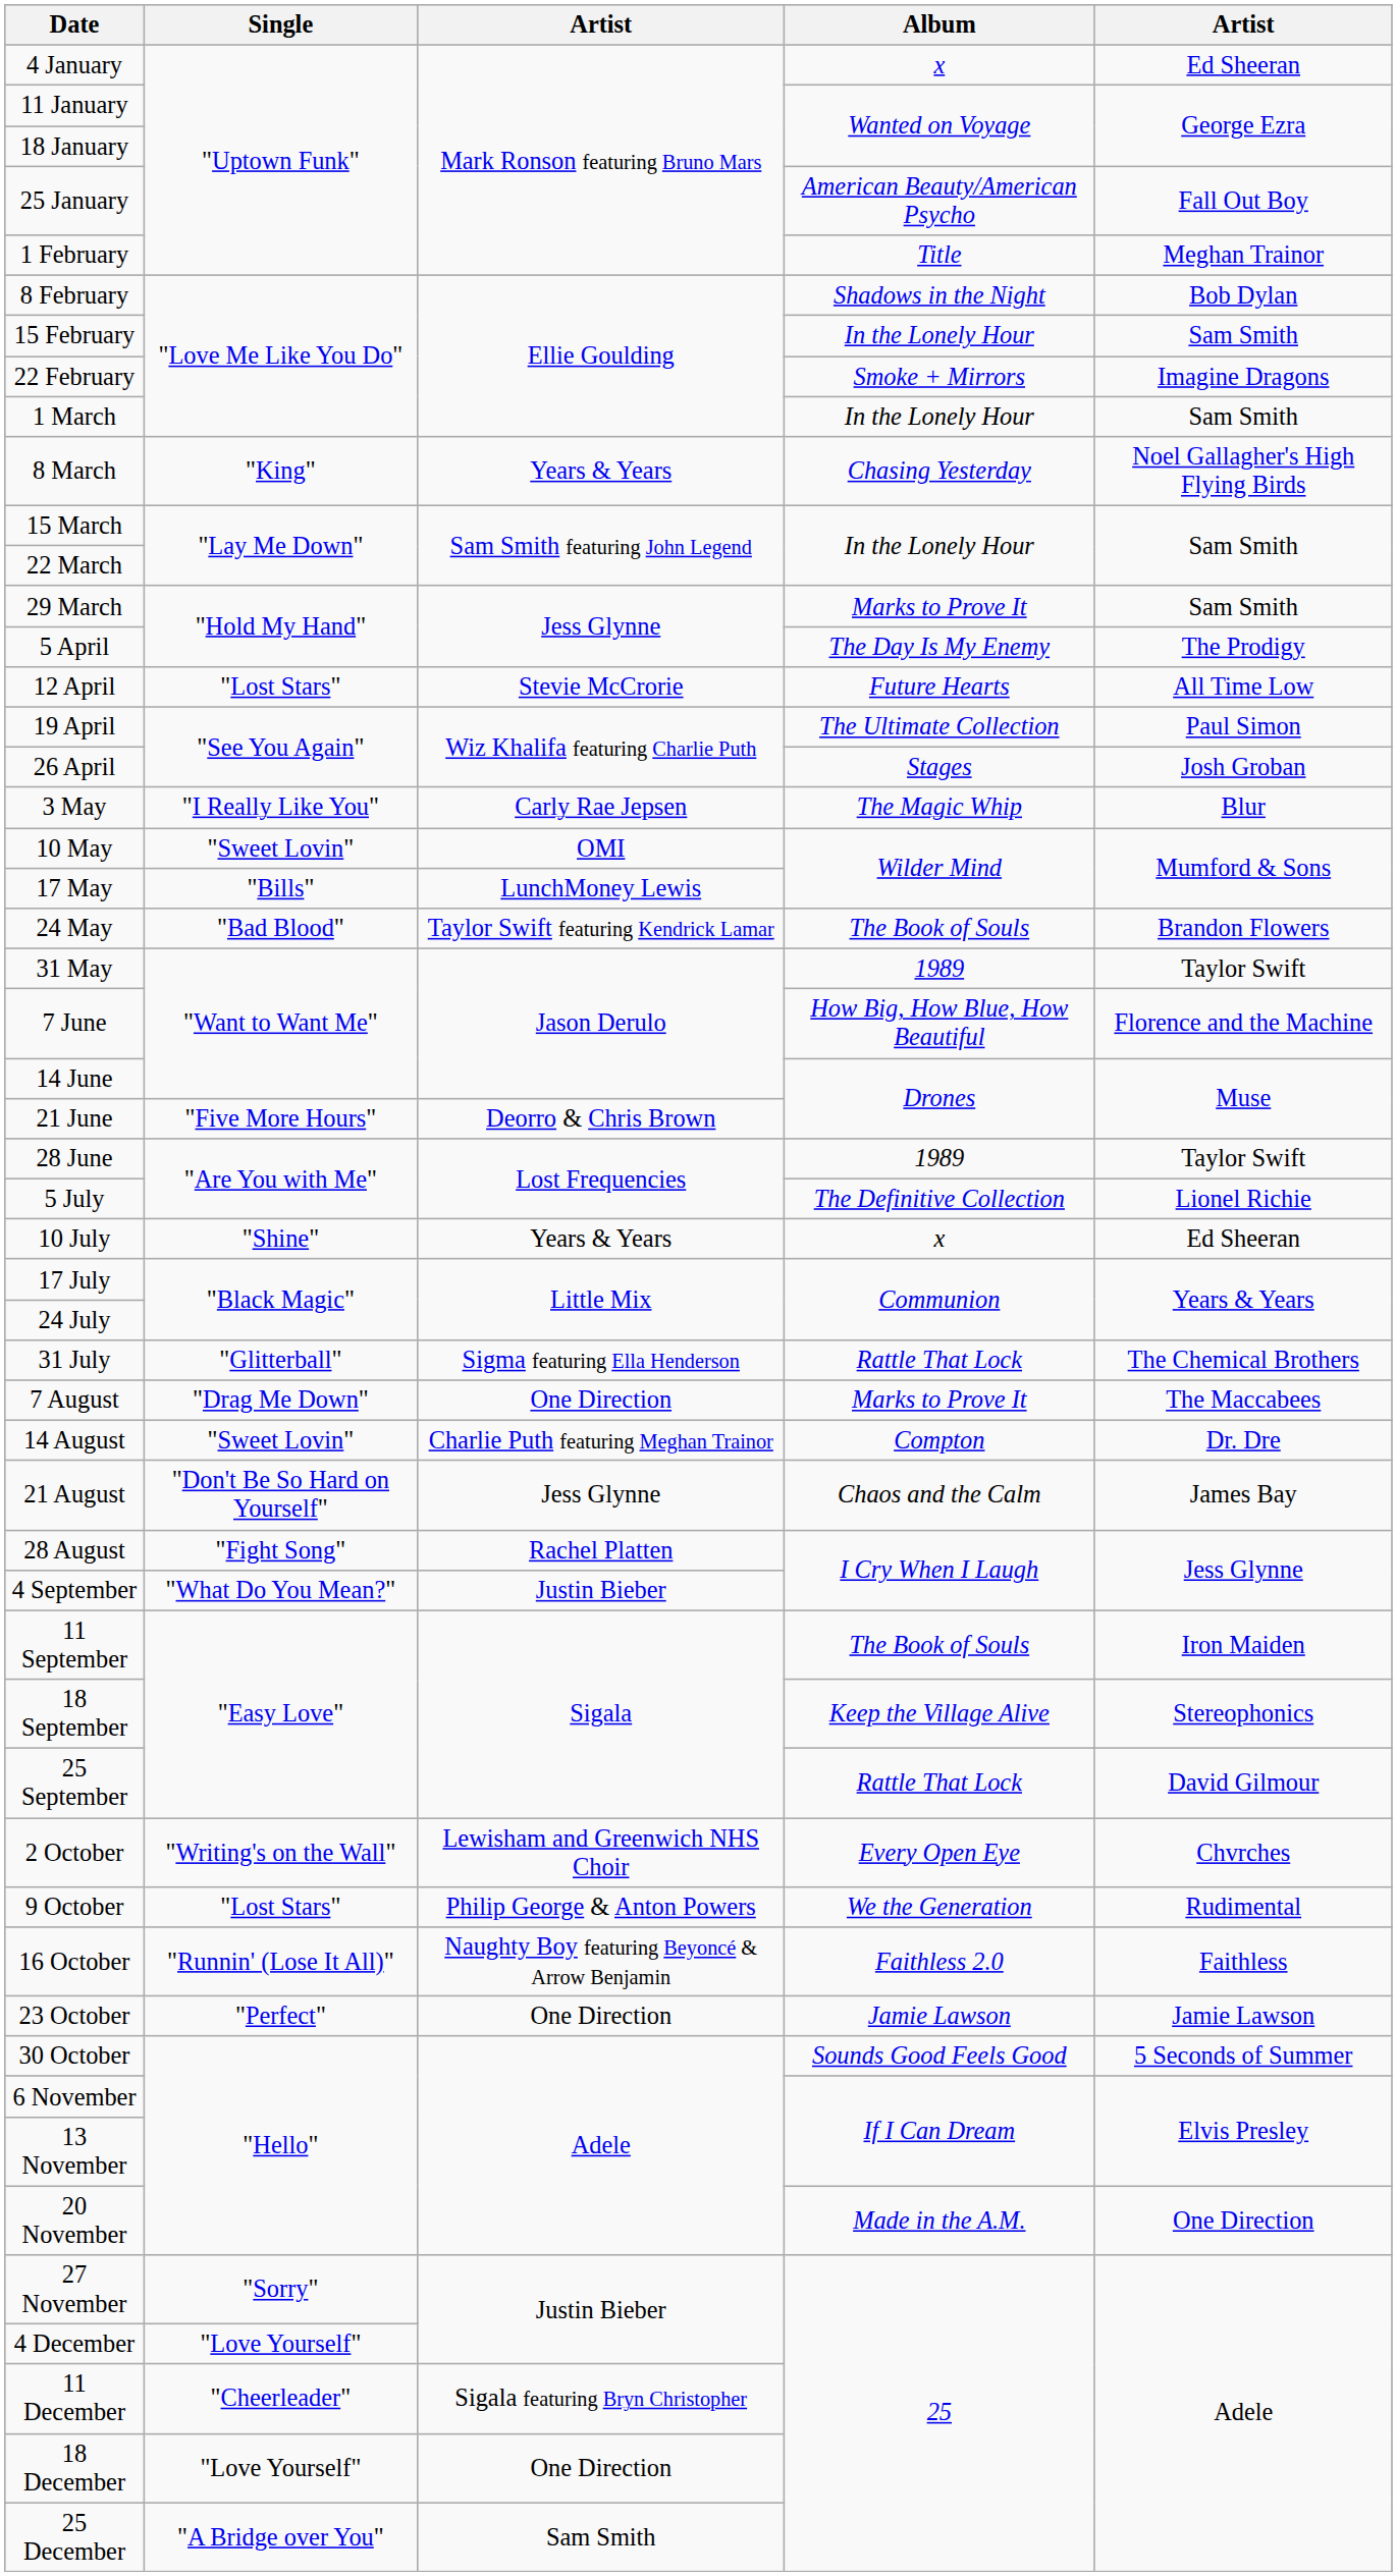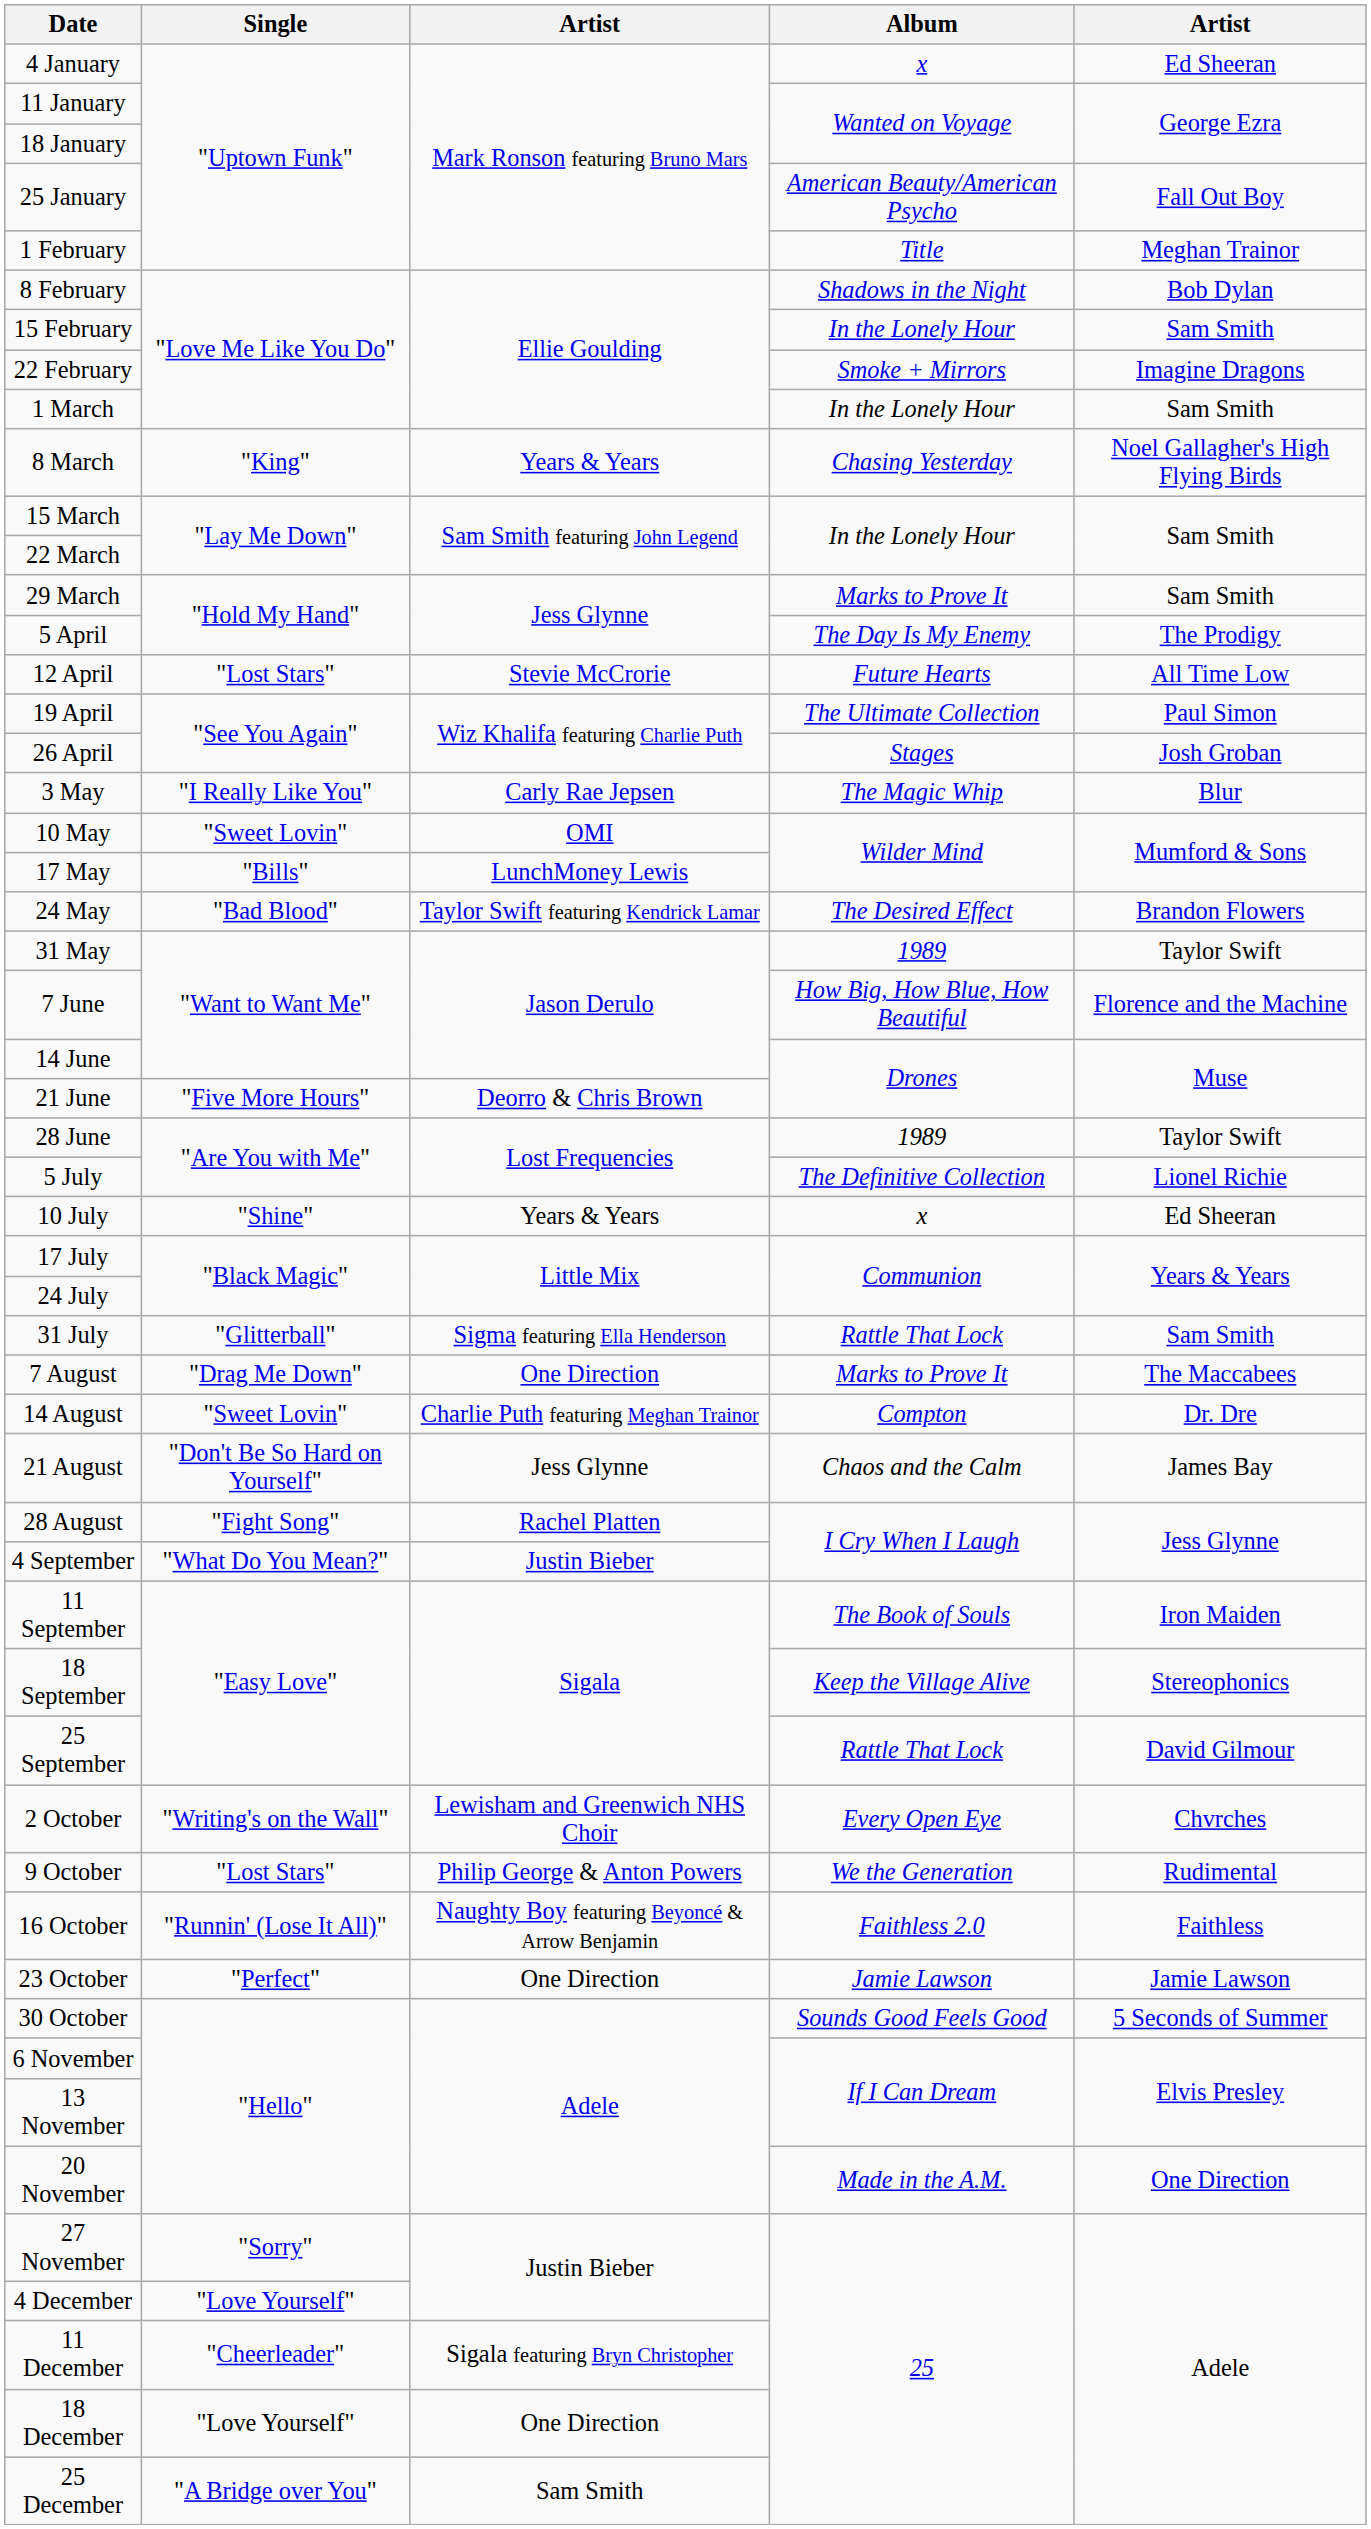 <table class="wikitable" style="font-size:97%; text-align:center;">
 <tr>
 <th>Date</th>
 <th>Single</th>
 <th>Artist</th>
 <th>Album</th>
 <th>Artist</th>
 </tr>
 <tr>
 <td>4 January</td>
 <td rowspan="5">"<a href='#'>Uptown Funk</a>"</td>
 <td rowspan="5"><a href='#'>Mark Ronson</a> <small> featuring <a href='#'>Bruno Mars</a> </small></td>
 <td><em><a href='#'>x</a></em></td>
 <td><a href='#'>Ed Sheeran</a></td>
 </tr>
 <tr>
 <td>11 January</td>
 <td rowspan="2"><em><a href='#'>Wanted on Voyage</a></em></td>
 <td rowspan="2"><a href='#'>George Ezra</a></td>
 </tr>
 <tr>
 <td>18 January</td>
 </tr>
 <tr>
 <td>25 January</td>
 <td><em><a href='#'>American Beauty/American Psycho</a></em></td>
 <td><a href='#'>Fall Out Boy</a></td>
 </tr>
 <tr>
 <td>1 February</td>
 <td><em><a href='#'>Title</a></em></td>
 <td><a href='#'>Meghan Trainor</a></td>
 </tr>
 <tr>
 <td>8 February</td>
 <td rowspan="4">"<a href='#'>Love Me Like You Do</a>"</td>
 <td rowspan="4"><a href='#'>Ellie Goulding</a></td>
 <td><em><a href='#'>Shadows in the Night</a></em></td>
 <td><a href='#'>Bob Dylan</a></td>
 </tr>
 <tr>
 <td>15 February</td>
 <td><em><a href='#'>In the Lonely Hour</a></em></td>
 <td><a href='#'>Sam Smith</a></td>
 </tr>
 <tr>
 <td>22 February</td>
 <td><em><a href='#'>Smoke + Mirrors</a></em></td>
 <td><a href='#'>Imagine Dragons</a></td>
 </tr>
 <tr>
 <td>1 March</td>
 <td><em>In the Lonely Hour</em></td>
 <td>Sam Smith</td>
 </tr>
 <tr>
 <td>8 March</td>
 <td>"<a href='#'>King</a>"</td>
 <td><a href='#'>Years & Years</a></td>
 <td><em><a href='#'>Chasing Yesterday</a></em></td>
 <td><a href='#'>Noel Gallagher's High Flying Birds</a></td>
 </tr>
 <tr>
 <td>15 March</td>
 <td rowspan="2">"<a href='#'>Lay Me Down</a>"</td>
 <td rowspan="2"><a href='#'>Sam Smith</a> <small> featuring <a href='#'>John Legend</a> </small></td>
 <td rowspan="2"><em>In the Lonely Hour</em></td>
 <td rowspan="2">Sam Smith</td>
 </tr>
 <tr>
 <td>22 March</td>
 </tr>
 <tr>
 <td>29 March</td>
 <td rowspan="2">"<a href='#'>Hold My Hand</a>"</td>
 <td rowspan="2"><a href='#'>Jess Glynne</a></td>
 <td><em><a href='#'>Marks to Prove It</a></em></td>
 <td>Sam Smith</td>
 </tr>
 <tr>
 <td>5 April</td>
 <td><em><a href='#'>The Day Is My Enemy</a></em></td>
 <td><a href='#'>The Prodigy</a></td>
 </tr>
 <tr>
 <td>12 April</td>
 <td>"<a href='#'>Lost Stars</a>"</td>
 <td><a href='#'>Stevie McCrorie</a></td>
 <td><em><a href='#'>Future Hearts</a></em></td>
 <td><a href='#'>All Time Low</a></td>
 </tr>
 <tr>
 <td>19 April</td>
 <td rowspan="2">"<a href='#'>See You Again</a>"</td>
 <td rowspan="2"><a href='#'>Wiz Khalifa</a> <small> featuring <a href='#'>Charlie Puth</a> </small></td>
 <td><em><a href='#'>The Ultimate Collection</a></em></td>
 <td><a href='#'>Paul Simon</a></td>
 </tr>
 <tr>
 <td>26 April</td>
 <td><em><a href='#'>Stages</a></em></td>
 <td><a href='#'>Josh Groban</a></td>
 </tr>
 <tr>
 <td>3 May</td>
 <td>"<a href='#'>I Really Like You</a>"</td>
 <td><a href='#'>Carly Rae Jepsen</a></td>
 <td><em><a href='#'>The Magic Whip</a></em></td>
 <td><a href='#'>Blur</a></td>
 </tr>
 <tr>
 <td>10 May</td>
 <td>"<a href='#'>Sweet Lovin</a>"</td>
 <td><a href='#'>OMI</a></td>
 <td rowspan="2"><em><a href='#'>Wilder Mind</a></em></td>
 <td rowspan="2"><a href='#'>Mumford & Sons</a></td>
 </tr>
 <tr>
 <td>17 May</td>
 <td>"<a href='#'>Bills</a>"</td>
 <td><a href='#'>LunchMoney Lewis</a></td>
 </tr>
 <tr>
 <td>24 May</td>
 <td>"<a href='#'>Bad Blood</a>"</td>
 <td><a href='#'>Taylor Swift</a> <small> featuring <a href='#'>Kendrick Lamar</a> </small></td>
-<td><em><a href='#'>The Book of Souls</a></em></td>
+<td><em><a href='#'>The Desired Effect</a></em></td>
 <td><a href='#'>Brandon Flowers</a></td>
 </tr>
 <tr>
 <td>31 May</td>
 <td rowspan="3">"<a href='#'>Want to Want Me</a>"</td>
 <td rowspan="3"><a href='#'>Jason Derulo</a></td>
 <td><em><a href='#'>1989</a></em></td>
 <td>Taylor Swift</td>
 </tr>
 <tr>
 <td>7 June</td>
 <td><em><a href='#'>How Big, How Blue, How Beautiful</a></em></td>
 <td><a href='#'>Florence and the Machine</a></td>
 </tr>
 <tr>
 <td>14 June</td>
 <td rowspan="2"><em><a href='#'>Drones</a></em></td>
 <td rowspan="2"><a href='#'>Muse</a></td>
 </tr>
 <tr>
 <td>21 June</td>
 <td>"<a href='#'>Five More Hours</a>"</td>
 <td><a href='#'>Deorro</a> & <a href='#'>Chris Brown</a></td>
 </tr>
 <tr>
 <td>28 June</td>
 <td rowspan="2">"<a href='#'>Are You with Me</a>"</td>
 <td rowspan="2"><a href='#'>Lost Frequencies</a></td>
 <td><em>1989</em></td>
 <td>Taylor Swift</td>
 </tr>
 <tr>
 <td>5 July</td>
 <td><em><a href='#'>The Definitive Collection</a></em></td>
 <td><a href='#'>Lionel Richie</a></td>
 </tr>
 <tr>
 <td>10 July</td>
 <td>"<a href='#'>Shine</a>"</td>
 <td>Years & Years</td>
 <td><em>x</em></td>
 <td>Ed Sheeran</td>
 </tr>
 <tr>
 <td>17 July</td>
 <td rowspan="2">"<a href='#'>Black Magic</a>"</td>
 <td rowspan="2"><a href='#'>Little Mix</a></td>
 <td rowspan="2"><em><a href='#'>Communion</a></em></td>
 <td rowspan="2"><a href='#'>Years & Years</a></td>
 </tr>
 <tr>
 <td>24 July</td>
 </tr>
 <tr>
 <td>31 July</td>
 <td>"<a href='#'>Glitterball</a>"</td>
 <td><a href='#'>Sigma</a> <small> featuring <a href='#'>Ella Henderson</a> </small></td>
 <td><em><a href='#'>Rattle That Lock</a></em></td>
-<td><a href='#'>The Chemical Brothers</a></td>
+<td><a href='#'>Sam Smith</a></td>
 </tr>
 <tr>
 <td>7 August</td>
 <td>"<a href='#'>Drag Me Down</a>"</td>
 <td><a href='#'>One Direction</a></td>
 <td><em><a href='#'>Marks to Prove It</a></em></td>
 <td><a href='#'>The Maccabees</a></td>
 </tr>
 <tr>
 <td>14 August</td>
 <td>"<a href='#'>Sweet Lovin</a>"</td>
 <td><a href='#'>Charlie Puth</a> <small> featuring <a href='#'>Meghan Trainor</a> </small></td>
 <td><em><a href='#'>Compton</a></em></td>
 <td><a href='#'>Dr. Dre</a></td>
 </tr>
 <tr>
 <td>21 August</td>
 <td>"<a href='#'>Don't Be So Hard on Yourself</a>"</td>
 <td>Jess Glynne</td>
 <td><em>Chaos and the Calm</em></td>
 <td>James Bay</td>
 </tr>
 <tr>
 <td>28 August</td>
 <td>"<a href='#'>Fight Song</a>"</td>
 <td><a href='#'>Rachel Platten</a></td>
 <td rowspan="2"><em><a href='#'>I Cry When I Laugh</a></em></td>
 <td rowspan="2"><a href='#'>Jess Glynne</a></td>
 </tr>
 <tr>
 <td>4 September</td>
 <td>"<a href='#'>What Do You Mean?</a>"</td>
 <td><a href='#'>Justin Bieber</a></td>
 </tr>
 <tr>
 <td>11 September</td>
 <td rowspan="3">"<a href='#'>Easy Love</a>"</td>
 <td rowspan="3"><a href='#'>Sigala</a></td>
 <td><em><a href='#'>The Book of Souls</a></em></td>
 <td><a href='#'>Iron Maiden</a></td>
 </tr>
 <tr>
 <td>18 September</td>
 <td><em><a href='#'>Keep the Village Alive</a></em></td>
 <td><a href='#'>Stereophonics</a></td>
 </tr>
 <tr>
 <td>25 September</td>
 <td><em><a href='#'>Rattle That Lock</a></em></td>
 <td><a href='#'>David Gilmour</a></td>
 </tr>
 <tr>
 <td>2 October</td>
 <td>"<a href='#'>Writing's on the Wall</a>"</td>
 <td><a href='#'>Lewisham and Greenwich NHS Choir</a></td>
 <td><em><a href='#'>Every Open Eye</a></em></td>
 <td><a href='#'>Chvrches</a></td>
 </tr>
 <tr>
 <td>9 October</td>
 <td>"<a href='#'>Lost Stars</a>"</td>
 <td><a href='#'>Philip George</a>  & <a href='#'>Anton Powers</a></td>
 <td><em><a href='#'>We the Generation</a></em></td>
 <td><a href='#'>Rudimental</a></td>
 </tr>
 <tr>
 <td>16 October</td>
 <td>"<a href='#'>Runnin' (Lose It All)</a>"</td>
 <td><a href='#'>Naughty Boy</a> <small> featuring <a href='#'>Beyoncé</a> & Arrow Benjamin </small></td>
 <td><em><a href='#'>Faithless 2.0</a></em></td>
 <td><a href='#'>Faithless</a></td>
 </tr>
 <tr>
 <td>23 October</td>
 <td>"<a href='#'>Perfect</a>"</td>
 <td>One Direction</td>
 <td><em><a href='#'>Jamie Lawson</a></em></td>
 <td><a href='#'>Jamie Lawson</a></td>
 </tr>
 <tr>
 <td>30 October</td>
 <td rowspan="4">"<a href='#'>Hello</a>"</td>
 <td rowspan="4"><a href='#'>Adele</a></td>
 <td><em><a href='#'>Sounds Good Feels Good</a></em></td>
 <td><a href='#'>5 Seconds of Summer</a></td>
 </tr>
 <tr>
 <td>6 November</td>
 <td rowspan="2"><em><a href='#'>If I Can Dream</a></em></td>
 <td rowspan="2"><a href='#'>Elvis Presley</a></td>
 </tr>
 <tr>
 <td>13 November</td>
 </tr>
 <tr>
 <td>20 November</td>
 <td><em><a href='#'>Made in the A.M.</a></em></td>
 <td><a href='#'>One Direction</a></td>
 </tr>
 <tr>
 <td>27 November</td>
 <td>"<a href='#'>Sorry</a>"</td>
 <td rowspan="2">Justin Bieber</td>
 <td rowspan="5"><em><a href='#'>25</a></em></td>
 <td rowspan="5">Adele</td>
 </tr>
 <tr>
 <td>4 December</td>
 <td>"<a href='#'>Love Yourself</a>"</td>
 </tr>
 <tr>
 <td>11 December</td>
 <td>"<a href='#'>Cheerleader</a>"</td>
 <td>Sigala <small> featuring <a href='#'>Bryn Christopher</a> </small></td>
 </tr>
 <tr>
 <td>18 December</td>
 <td>"Love Yourself"</td>
 <td>One Direction</td>
 </tr>
 <tr>
 <td>25 December</td>
 <td>"<a href='#'>A Bridge over You</a>"</td>
 <td>Sam Smith</td>
 </tr>
 </table>
